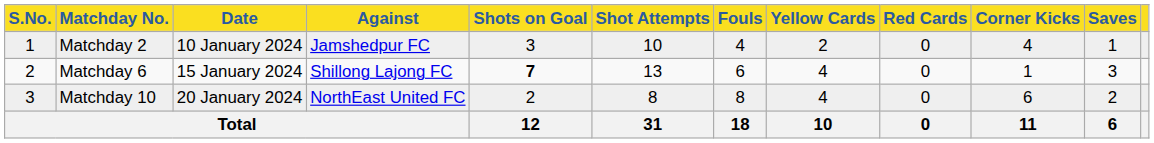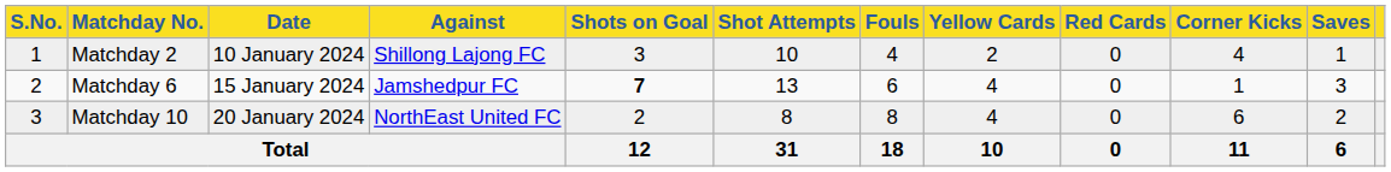 <table class="wikitable sortable" style="font-size: 90%; text-align: center;">
 <tr>
 <th style="background:#FADF20; color:#2A5AA1; text-align:center;">S.No.</th>
 <th style="background:#FADF20; color:#2A5AA1; text-align:center;">Matchday No.</th>
 <th style="background:#FADF20; color:#2A5AA1; text-align:center;">Date</th>
 <th style="background:#FADF20; color:#2A5AA1; text-align:center;">Against</th>
 <th style="background:#FADF20; color:#2A5AA1; text-align:center;">Shots on Goal</th>
 <th style="background:#FADF20; color:#2A5AA1; text-align:center;">Shot Attempts</th>
 <th style="background:#FADF20; color:#2A5AA1; text-align:center;">Fouls</th>
 <th style="background:#FADF20; color:#2A5AA1; text-align:center;">Yellow Cards</th>
 <th style="background:#FADF20; color:#2A5AA1; text-align:center;">Red Cards</th>
 <th style="background:#FADF20; color:#2A5AA1; text-align:center;">Corner Kicks</th>
 <th style="background:#FADF20; color:#2A5AA1; text-align:center;">Saves</th>
 <th style="background:#FADF20; color:#2A5AA1; text-align:center;"></th>
 </tr>
 <tr bgcolor="#EFEFEF">
 <td>1</td>
 <td style="text-align:left;">Matchday 2</td>
 <td style="text-align:left;">10 January 2024</td>
-<td style="text-align:left;"><a href='#'>Jamshedpur FC</a></td>
+<td style="text-align:left;"><a href='#'>Shillong Lajong FC</a></td>
 <td>3</td>
 <td>10</td>
 <td>4</td>
 <td>2</td>
 <td>0</td>
 <td>4</td>
 <td>1</td>
 <td></td>
 </tr>
 <tr>
 <td>2</td>
 <td style="text-align:left;">Matchday 6</td>
 <td style="text-align:left;">15 January 2024</td>
-<td style="text-align:left;"><a href='#'>Shillong Lajong FC</a></td>
+<td style="text-align:left;"><a href='#'>Jamshedpur FC</a></td>
 <td><strong>7</strong></td>
 <td>13</td>
 <td>6</td>
 <td>4</td>
 <td>0</td>
 <td>1</td>
 <td>3</td>
 <td></td>
 </tr>
 <tr bgcolor="#EFEFEF">
 <td>3</td>
 <td style="text-align:left;">Matchday 10</td>
 <td style="text-align:left;">20 January 2024</td>
 <td style="text-align:left;"><a href='#'>NorthEast United FC</a></td>
 <td>2</td>
 <td>8</td>
 <td>8</td>
 <td>4</td>
 <td>0</td>
 <td>6</td>
 <td>2</td>
 <td></td>
 </tr>
 <tr>
 <th colspan="4">Total</th>
 <th>12</th>
 <th>31</th>
 <th>18</th>
 <th>10</th>
 <th>0</th>
 <th>11</th>
 <th>6</th>
 <th></th>
 </tr>
 </table>
